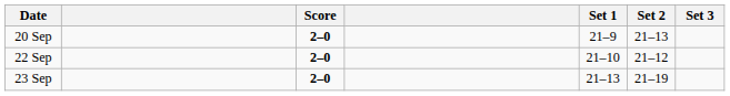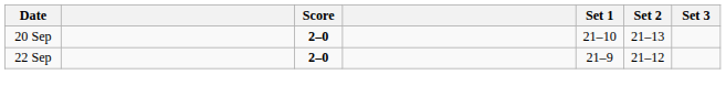 <table class="wikitable" style="text-align: center;">
 <tr>
 <th width="60">Date</th>
 <th align="right" width="270"></th>
 <th width="50">Score</th>
 <th align="left" width="270"></th>
 <th width="50">Set 1</th>
 <th width="50">Set 2</th>
 <th width="50">Set 3</th>
 </tr>
 <tr>
 <td>20 Sep</td>
 <td align=left><strong></strong></td>
 <td align=center><strong>2–0</strong></td>
 <td align=left></td>
-<td>21–9</td>
+<td>21–10</td>
 <td>21–13</td>
 <td></td>
 </tr>
 <tr>
 <td>22 Sep</td>
 <td align=left><strong></strong></td>
 <td align=center><strong>2–0</strong></td>
 <td align=left></td>
-<td>21–10</td>
+<td>21–9</td>
 <td>21–12</td>
 <td></td>
 </tr>
-<tr>
-<td>23 Sep</td>
-<td align=left><strong></strong></td>
-<td align=center><strong>2–0</strong></td>
-<td align=left></td>
-<td>21–13</td>
-<td>21–19</td>
-<td></td>
-</tr>
 </table>
